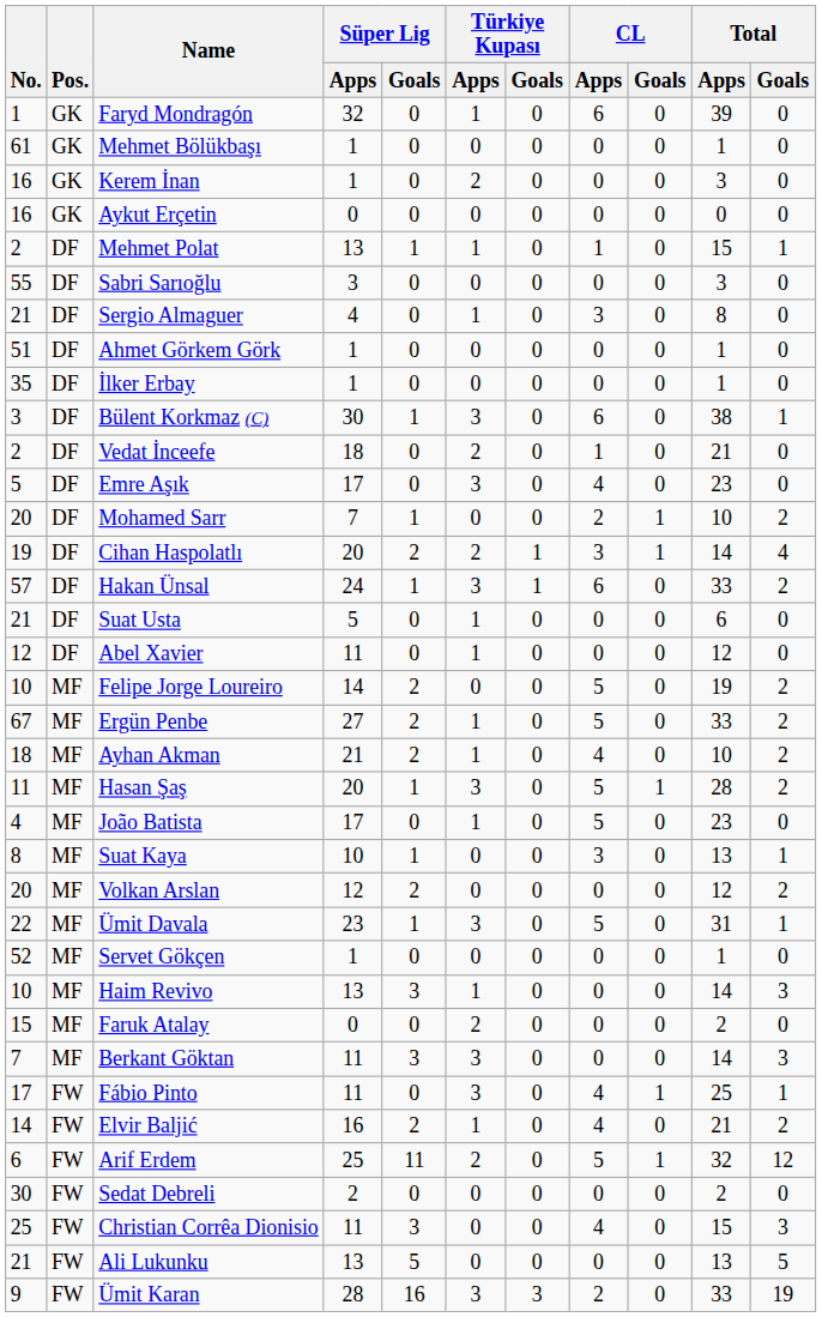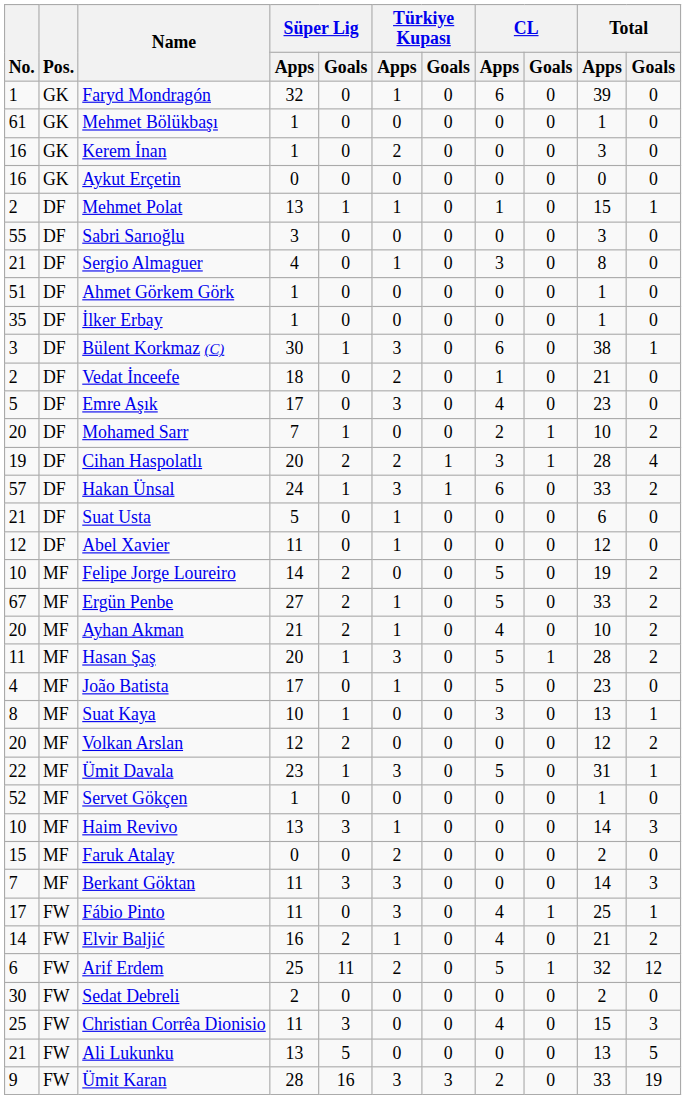 <table class="wikitable sortable" style="text-align:center">
 <tr>
 <th rowspan="2" style="vertical-align:bottom;">No.</th>
 <th rowspan="2" style="vertical-align:bottom;">Pos.</th>
 <th rowspan="2">Name</th>
 <th colspan="2" style="width:85px;"><a href='#'>Süper Lig</a></th>
 <th colspan="2" style="width:85px;"><a href='#'>Türkiye Kupası</a></th>
 <th colspan="2" style="width:85px;"><a href='#'>CL</a></th>
 <th colspan="2" style="width:85px;">Total</th>
 </tr>
 <tr>
 <th>Apps</th>
 <th>Goals</th>
 <th>Apps</th>
 <th>Goals</th>
 <th>Apps</th>
 <th>Goals</th>
 <th>Apps</th>
 <th>Goals</th>
 </tr>
 <tr>
 <td align="left">1</td>
 <td align="left">GK</td>
 <td align="left"> <a href='#'>Faryd Mondragón</a></td>
 <td>32</td>
 <td>0</td>
 <td>1</td>
 <td>0</td>
 <td>6</td>
 <td>0</td>
 <td>39</td>
 <td>0</td>
 </tr>
 <tr>
 <td align="left">61</td>
 <td align="left">GK</td>
 <td align="left"> <a href='#'>Mehmet Bölükbaşı</a></td>
 <td>1</td>
 <td>0</td>
 <td>0</td>
 <td>0</td>
 <td>0</td>
 <td>0</td>
 <td>1</td>
 <td>0</td>
 </tr>
 <tr>
 <td align="left">16</td>
 <td align="left">GK</td>
 <td align="left"> <a href='#'>Kerem İnan</a></td>
 <td>1</td>
 <td>0</td>
 <td>2</td>
 <td>0</td>
 <td>0</td>
 <td>0</td>
 <td>3</td>
 <td>0</td>
 </tr>
 <tr>
 <td align="left">16</td>
 <td align="left">GK</td>
 <td align="left"> <a href='#'>Aykut Erçetin</a></td>
 <td>0</td>
 <td>0</td>
 <td>0</td>
 <td>0</td>
 <td>0</td>
 <td>0</td>
 <td>0</td>
 <td>0</td>
 </tr>
 <tr>
 <td align="left">2</td>
 <td align="left">DF</td>
 <td align="left"> <a href='#'>Mehmet Polat</a></td>
 <td>13</td>
 <td>1</td>
 <td>1</td>
 <td>0</td>
 <td>1</td>
 <td>0</td>
 <td>15</td>
 <td>1</td>
 </tr>
 <tr>
 <td align="left">55</td>
 <td align="left">DF</td>
 <td align="left"> <a href='#'>Sabri Sarıoğlu</a></td>
 <td>3</td>
 <td>0</td>
 <td>0</td>
 <td>0</td>
 <td>0</td>
 <td>0</td>
 <td>3</td>
 <td>0</td>
 </tr>
 <tr>
 <td align="left">21</td>
 <td align="left">DF</td>
 <td align="left"> <a href='#'>Sergio Almaguer</a></td>
 <td>4</td>
 <td>0</td>
 <td>1</td>
 <td>0</td>
 <td>3</td>
 <td>0</td>
 <td>8</td>
 <td>0</td>
 </tr>
 <tr>
 <td align="left">51</td>
 <td align="left">DF</td>
 <td align="left"> <a href='#'>Ahmet Görkem Görk</a></td>
 <td>1</td>
 <td>0</td>
 <td>0</td>
 <td>0</td>
 <td>0</td>
 <td>0</td>
 <td>1</td>
 <td>0</td>
 </tr>
 <tr>
 <td align="left">35</td>
 <td align="left">DF</td>
 <td align="left"> <a href='#'>İlker Erbay</a></td>
 <td>1</td>
 <td>0</td>
 <td>0</td>
 <td>0</td>
 <td>0</td>
 <td>0</td>
 <td>1</td>
 <td>0</td>
 </tr>
 <tr>
 <td align="left">3</td>
 <td align="left">DF</td>
 <td align="left"> <a href='#'>Bülent Korkmaz</a> <small><em><a href='#'>(C)</a></em></small></td>
 <td>30</td>
 <td>1</td>
 <td>3</td>
 <td>0</td>
 <td>6</td>
 <td>0</td>
 <td>38</td>
 <td>1</td>
 </tr>
 <tr>
 <td align="left">2</td>
 <td align="left">DF</td>
 <td align="left"> <a href='#'>Vedat İnceefe</a></td>
 <td>18</td>
 <td>0</td>
 <td>2</td>
 <td>0</td>
 <td>1</td>
 <td>0</td>
 <td>21</td>
 <td>0</td>
 </tr>
 <tr>
 <td align="left">5</td>
 <td align="left">DF</td>
 <td align="left"> <a href='#'>Emre Aşık</a></td>
 <td>17</td>
 <td>0</td>
 <td>3</td>
 <td>0</td>
 <td>4</td>
 <td>0</td>
 <td>23</td>
 <td>0</td>
 </tr>
 <tr>
 <td align="left">20</td>
 <td align="left">DF</td>
 <td align="left"> <a href='#'>Mohamed Sarr</a></td>
 <td>7</td>
 <td>1</td>
 <td>0</td>
 <td>0</td>
 <td>2</td>
 <td>1</td>
 <td>10</td>
 <td>2</td>
 </tr>
 <tr>
 <td align="left">19</td>
 <td align="left">DF</td>
 <td align="left"> <a href='#'>Cihan Haspolatlı</a></td>
 <td>20</td>
 <td>2</td>
 <td>2</td>
 <td>1</td>
 <td>3</td>
 <td>1</td>
-<td>14</td>
+<td>28</td>
 <td>4</td>
 </tr>
 <tr>
 <td align="left">57</td>
 <td align="left">DF</td>
 <td align="left"> <a href='#'>Hakan Ünsal</a></td>
 <td>24</td>
 <td>1</td>
 <td>3</td>
 <td>1</td>
 <td>6</td>
 <td>0</td>
 <td>33</td>
 <td>2</td>
 </tr>
 <tr>
 <td align="left">21</td>
 <td align="left">DF</td>
 <td align="left"> <a href='#'>Suat Usta</a></td>
 <td>5</td>
 <td>0</td>
 <td>1</td>
 <td>0</td>
 <td>0</td>
 <td>0</td>
 <td>6</td>
 <td>0</td>
 </tr>
 <tr>
 <td align="left">12</td>
 <td align="left">DF</td>
 <td align="left"> <a href='#'>Abel Xavier</a></td>
 <td>11</td>
 <td>0</td>
 <td>1</td>
 <td>0</td>
 <td>0</td>
 <td>0</td>
 <td>12</td>
 <td>0</td>
 </tr>
 <tr>
 <td align="left">10</td>
 <td align="left">MF</td>
 <td align="left"> <a href='#'>Felipe Jorge Loureiro</a></td>
 <td>14</td>
 <td>2</td>
 <td>0</td>
 <td>0</td>
 <td>5</td>
 <td>0</td>
 <td>19</td>
 <td>2</td>
 </tr>
 <tr>
 <td align="left">67</td>
 <td align="left">MF</td>
 <td align="left"> <a href='#'>Ergün Penbe</a></td>
 <td>27</td>
 <td>2</td>
 <td>1</td>
 <td>0</td>
 <td>5</td>
 <td>0</td>
 <td>33</td>
 <td>2</td>
 </tr>
 <tr>
-<td align="left">18</td>
+<td align="left">20</td>
 <td align="left">MF</td>
 <td align="left"> <a href='#'>Ayhan Akman</a></td>
 <td>21</td>
 <td>2</td>
 <td>1</td>
 <td>0</td>
 <td>4</td>
 <td>0</td>
 <td>10</td>
 <td>2</td>
 </tr>
 <tr>
 <td align="left">11</td>
 <td align="left">MF</td>
 <td align="left"> <a href='#'>Hasan Şaş</a></td>
 <td>20</td>
 <td>1</td>
 <td>3</td>
 <td>0</td>
 <td>5</td>
 <td>1</td>
 <td>28</td>
 <td>2</td>
 </tr>
 <tr>
 <td align="left">4</td>
 <td align="left">MF</td>
 <td align="left"> <a href='#'>João Batista</a></td>
 <td>17</td>
 <td>0</td>
 <td>1</td>
 <td>0</td>
 <td>5</td>
 <td>0</td>
 <td>23</td>
 <td>0</td>
 </tr>
 <tr>
 <td align="left">8</td>
 <td align="left">MF</td>
 <td align="left"> <a href='#'>Suat Kaya</a></td>
 <td>10</td>
 <td>1</td>
 <td>0</td>
 <td>0</td>
 <td>3</td>
 <td>0</td>
 <td>13</td>
 <td>1</td>
 </tr>
 <tr>
 <td align="left">20</td>
 <td align="left">MF</td>
 <td align="left"> <a href='#'>Volkan Arslan</a></td>
 <td>12</td>
 <td>2</td>
 <td>0</td>
 <td>0</td>
 <td>0</td>
 <td>0</td>
 <td>12</td>
 <td>2</td>
 </tr>
 <tr>
 <td align="left">22</td>
 <td align="left">MF</td>
 <td align="left"> <a href='#'>Ümit Davala</a></td>
 <td>23</td>
 <td>1</td>
 <td>3</td>
 <td>0</td>
 <td>5</td>
 <td>0</td>
 <td>31</td>
 <td>1</td>
 </tr>
 <tr>
 <td align="left">52</td>
 <td align="left">MF</td>
 <td align="left"> <a href='#'>Servet Gökçen</a></td>
 <td>1</td>
 <td>0</td>
 <td>0</td>
 <td>0</td>
 <td>0</td>
 <td>0</td>
 <td>1</td>
 <td>0</td>
 </tr>
 <tr>
 <td align="left">10</td>
 <td align="left">MF</td>
 <td align="left"> <a href='#'>Haim Revivo</a></td>
 <td>13</td>
 <td>3</td>
 <td>1</td>
 <td>0</td>
 <td>0</td>
 <td>0</td>
 <td>14</td>
 <td>3</td>
 </tr>
 <tr>
 <td align="left">15</td>
 <td align="left">MF</td>
 <td align="left"> <a href='#'>Faruk Atalay</a></td>
 <td>0</td>
 <td>0</td>
 <td>2</td>
 <td>0</td>
 <td>0</td>
 <td>0</td>
 <td>2</td>
 <td>0</td>
 </tr>
 <tr>
 <td align="left">7</td>
 <td align="left">MF</td>
 <td align="left"> <a href='#'>Berkant Göktan</a></td>
 <td>11</td>
 <td>3</td>
 <td>3</td>
 <td>0</td>
 <td>0</td>
 <td>0</td>
 <td>14</td>
 <td>3</td>
 </tr>
 <tr>
 <td align="left">17</td>
 <td align="left">FW</td>
 <td align="left"> <a href='#'>Fábio Pinto</a></td>
 <td>11</td>
 <td>0</td>
 <td>3</td>
 <td>0</td>
 <td>4</td>
 <td>1</td>
 <td>25</td>
 <td>1</td>
 </tr>
 <tr>
 <td align="left">14</td>
 <td align="left">FW</td>
 <td align="left"> <a href='#'>Elvir Baljić</a></td>
 <td>16</td>
 <td>2</td>
 <td>1</td>
 <td>0</td>
 <td>4</td>
 <td>0</td>
 <td>21</td>
 <td>2</td>
 </tr>
 <tr>
 <td align="left">6</td>
 <td align="left">FW</td>
 <td align="left"> <a href='#'>Arif Erdem</a></td>
 <td>25</td>
 <td>11</td>
 <td>2</td>
 <td>0</td>
 <td>5</td>
 <td>1</td>
 <td>32</td>
 <td>12</td>
 </tr>
 <tr>
 <td align="left">30</td>
 <td align="left">FW</td>
 <td align="left"> <a href='#'>Sedat Debreli</a></td>
 <td>2</td>
 <td>0</td>
 <td>0</td>
 <td>0</td>
 <td>0</td>
 <td>0</td>
 <td>2</td>
 <td>0</td>
 </tr>
 <tr>
 <td align="left">25</td>
 <td align="left">FW</td>
 <td align="left"> <a href='#'>Christian Corrêa Dionisio</a></td>
 <td>11</td>
 <td>3</td>
 <td>0</td>
 <td>0</td>
 <td>4</td>
 <td>0</td>
 <td>15</td>
 <td>3</td>
 </tr>
 <tr>
 <td align="left">21</td>
 <td align="left">FW</td>
 <td align="left"> <a href='#'>Ali Lukunku</a></td>
 <td>13</td>
 <td>5</td>
 <td>0</td>
 <td>0</td>
 <td>0</td>
 <td>0</td>
 <td>13</td>
 <td>5</td>
 </tr>
 <tr>
 <td align="left">9</td>
 <td align="left">FW</td>
 <td align="left"> <a href='#'>Ümit Karan</a></td>
 <td>28</td>
 <td>16</td>
 <td>3</td>
 <td>3</td>
 <td>2</td>
 <td>0</td>
 <td>33</td>
 <td>19</td>
 </tr>
 </table>
